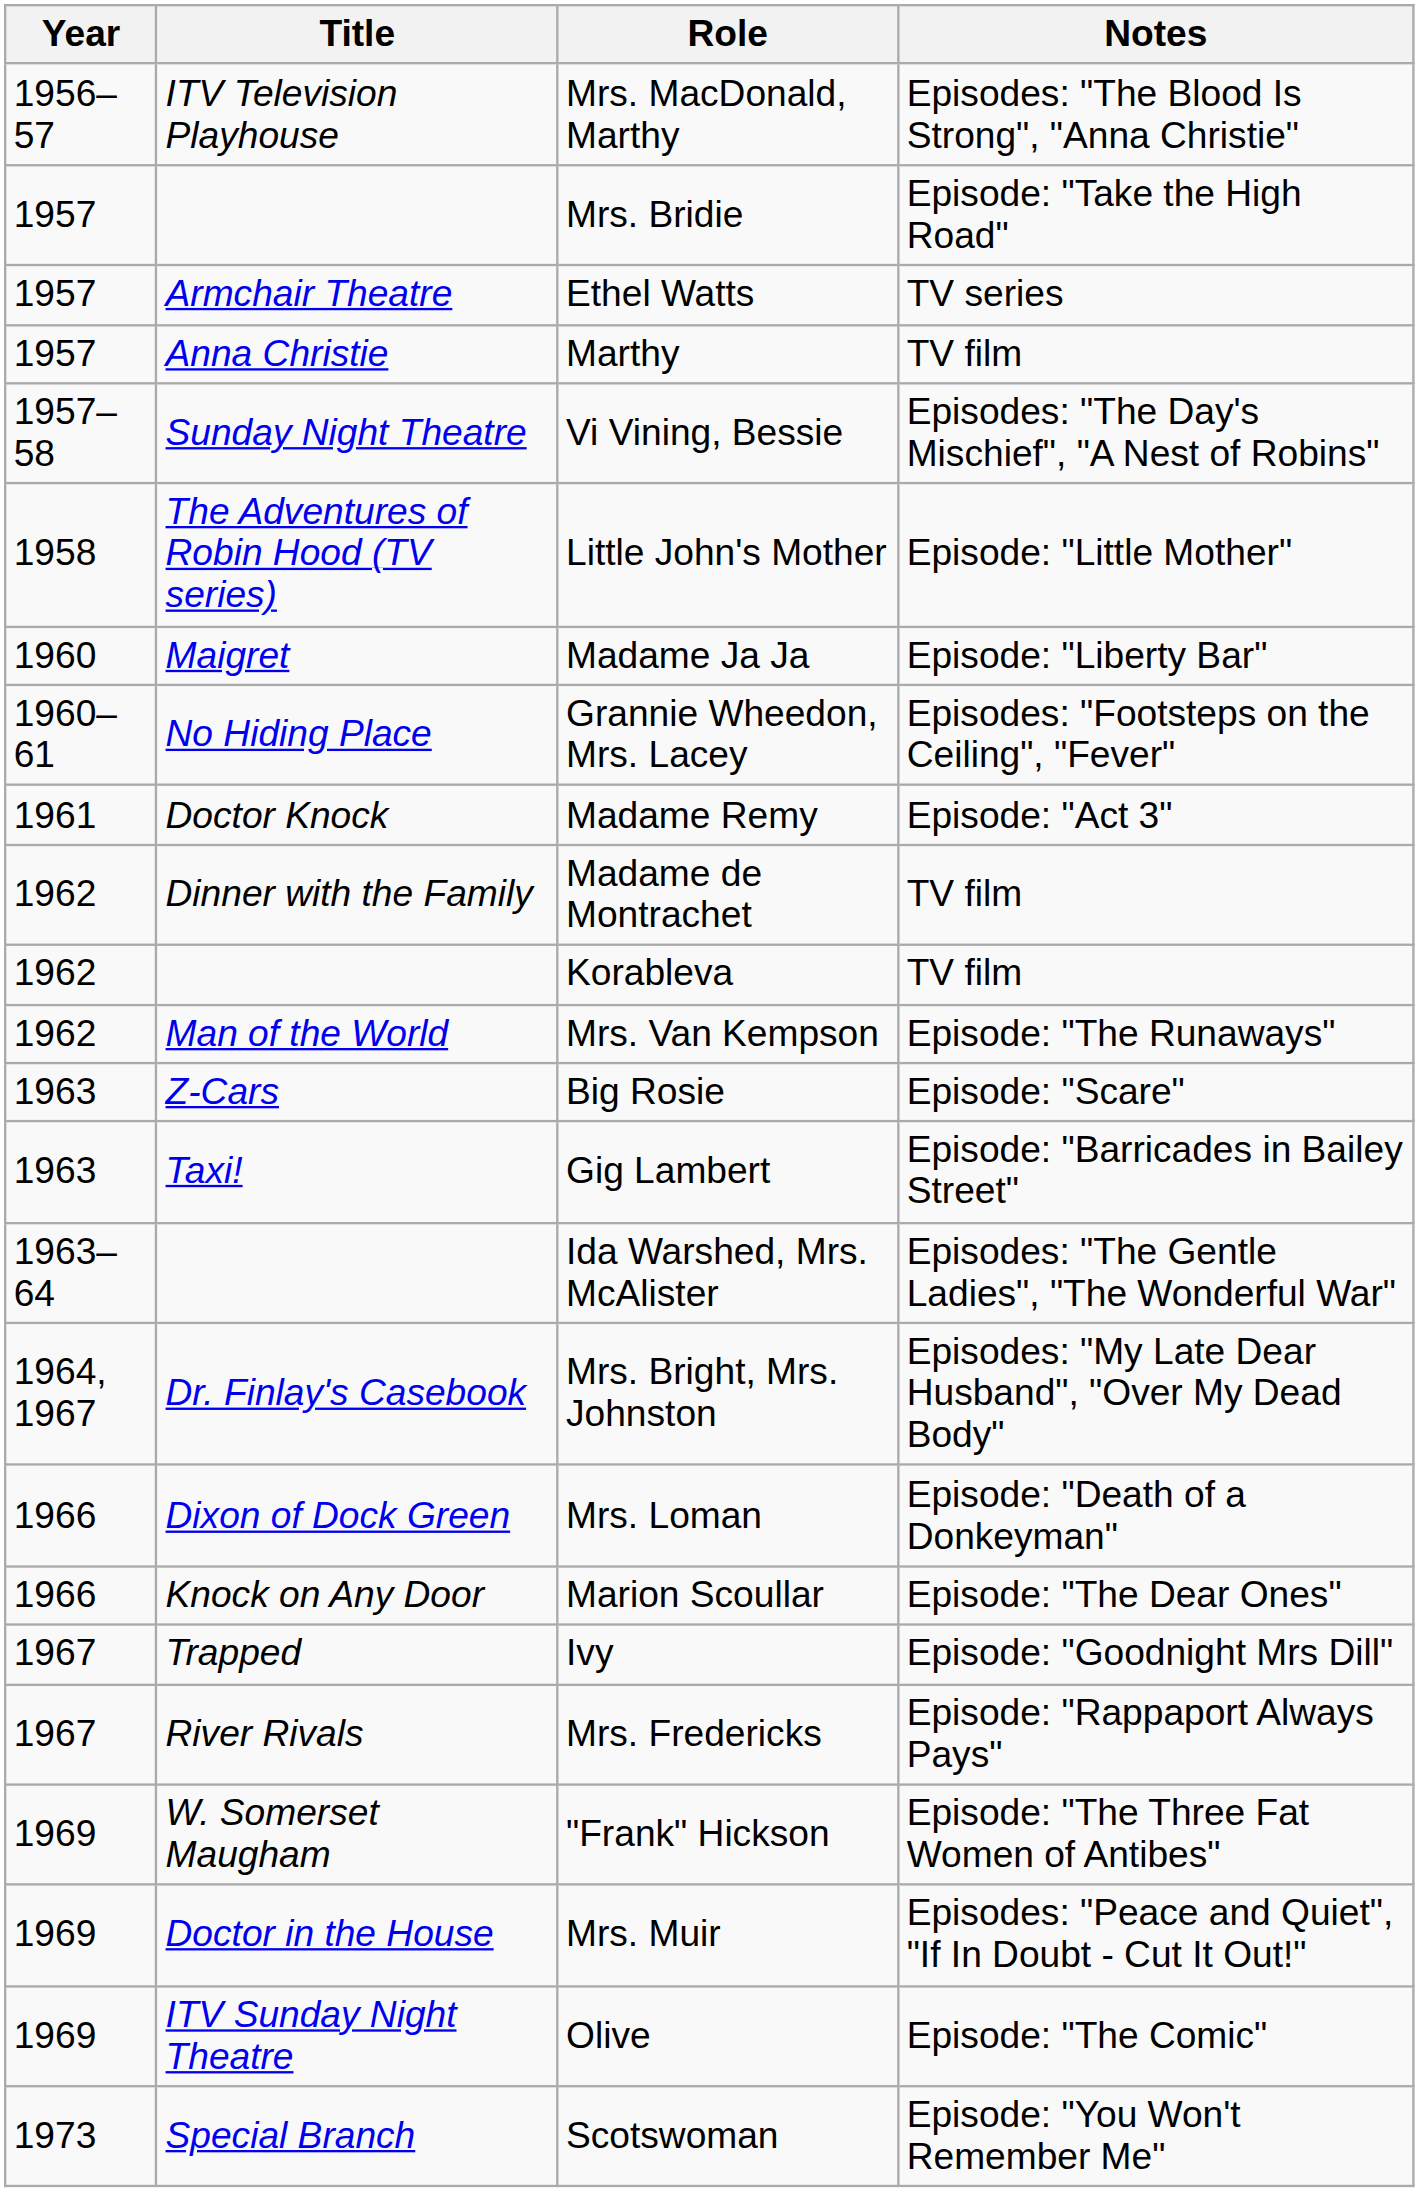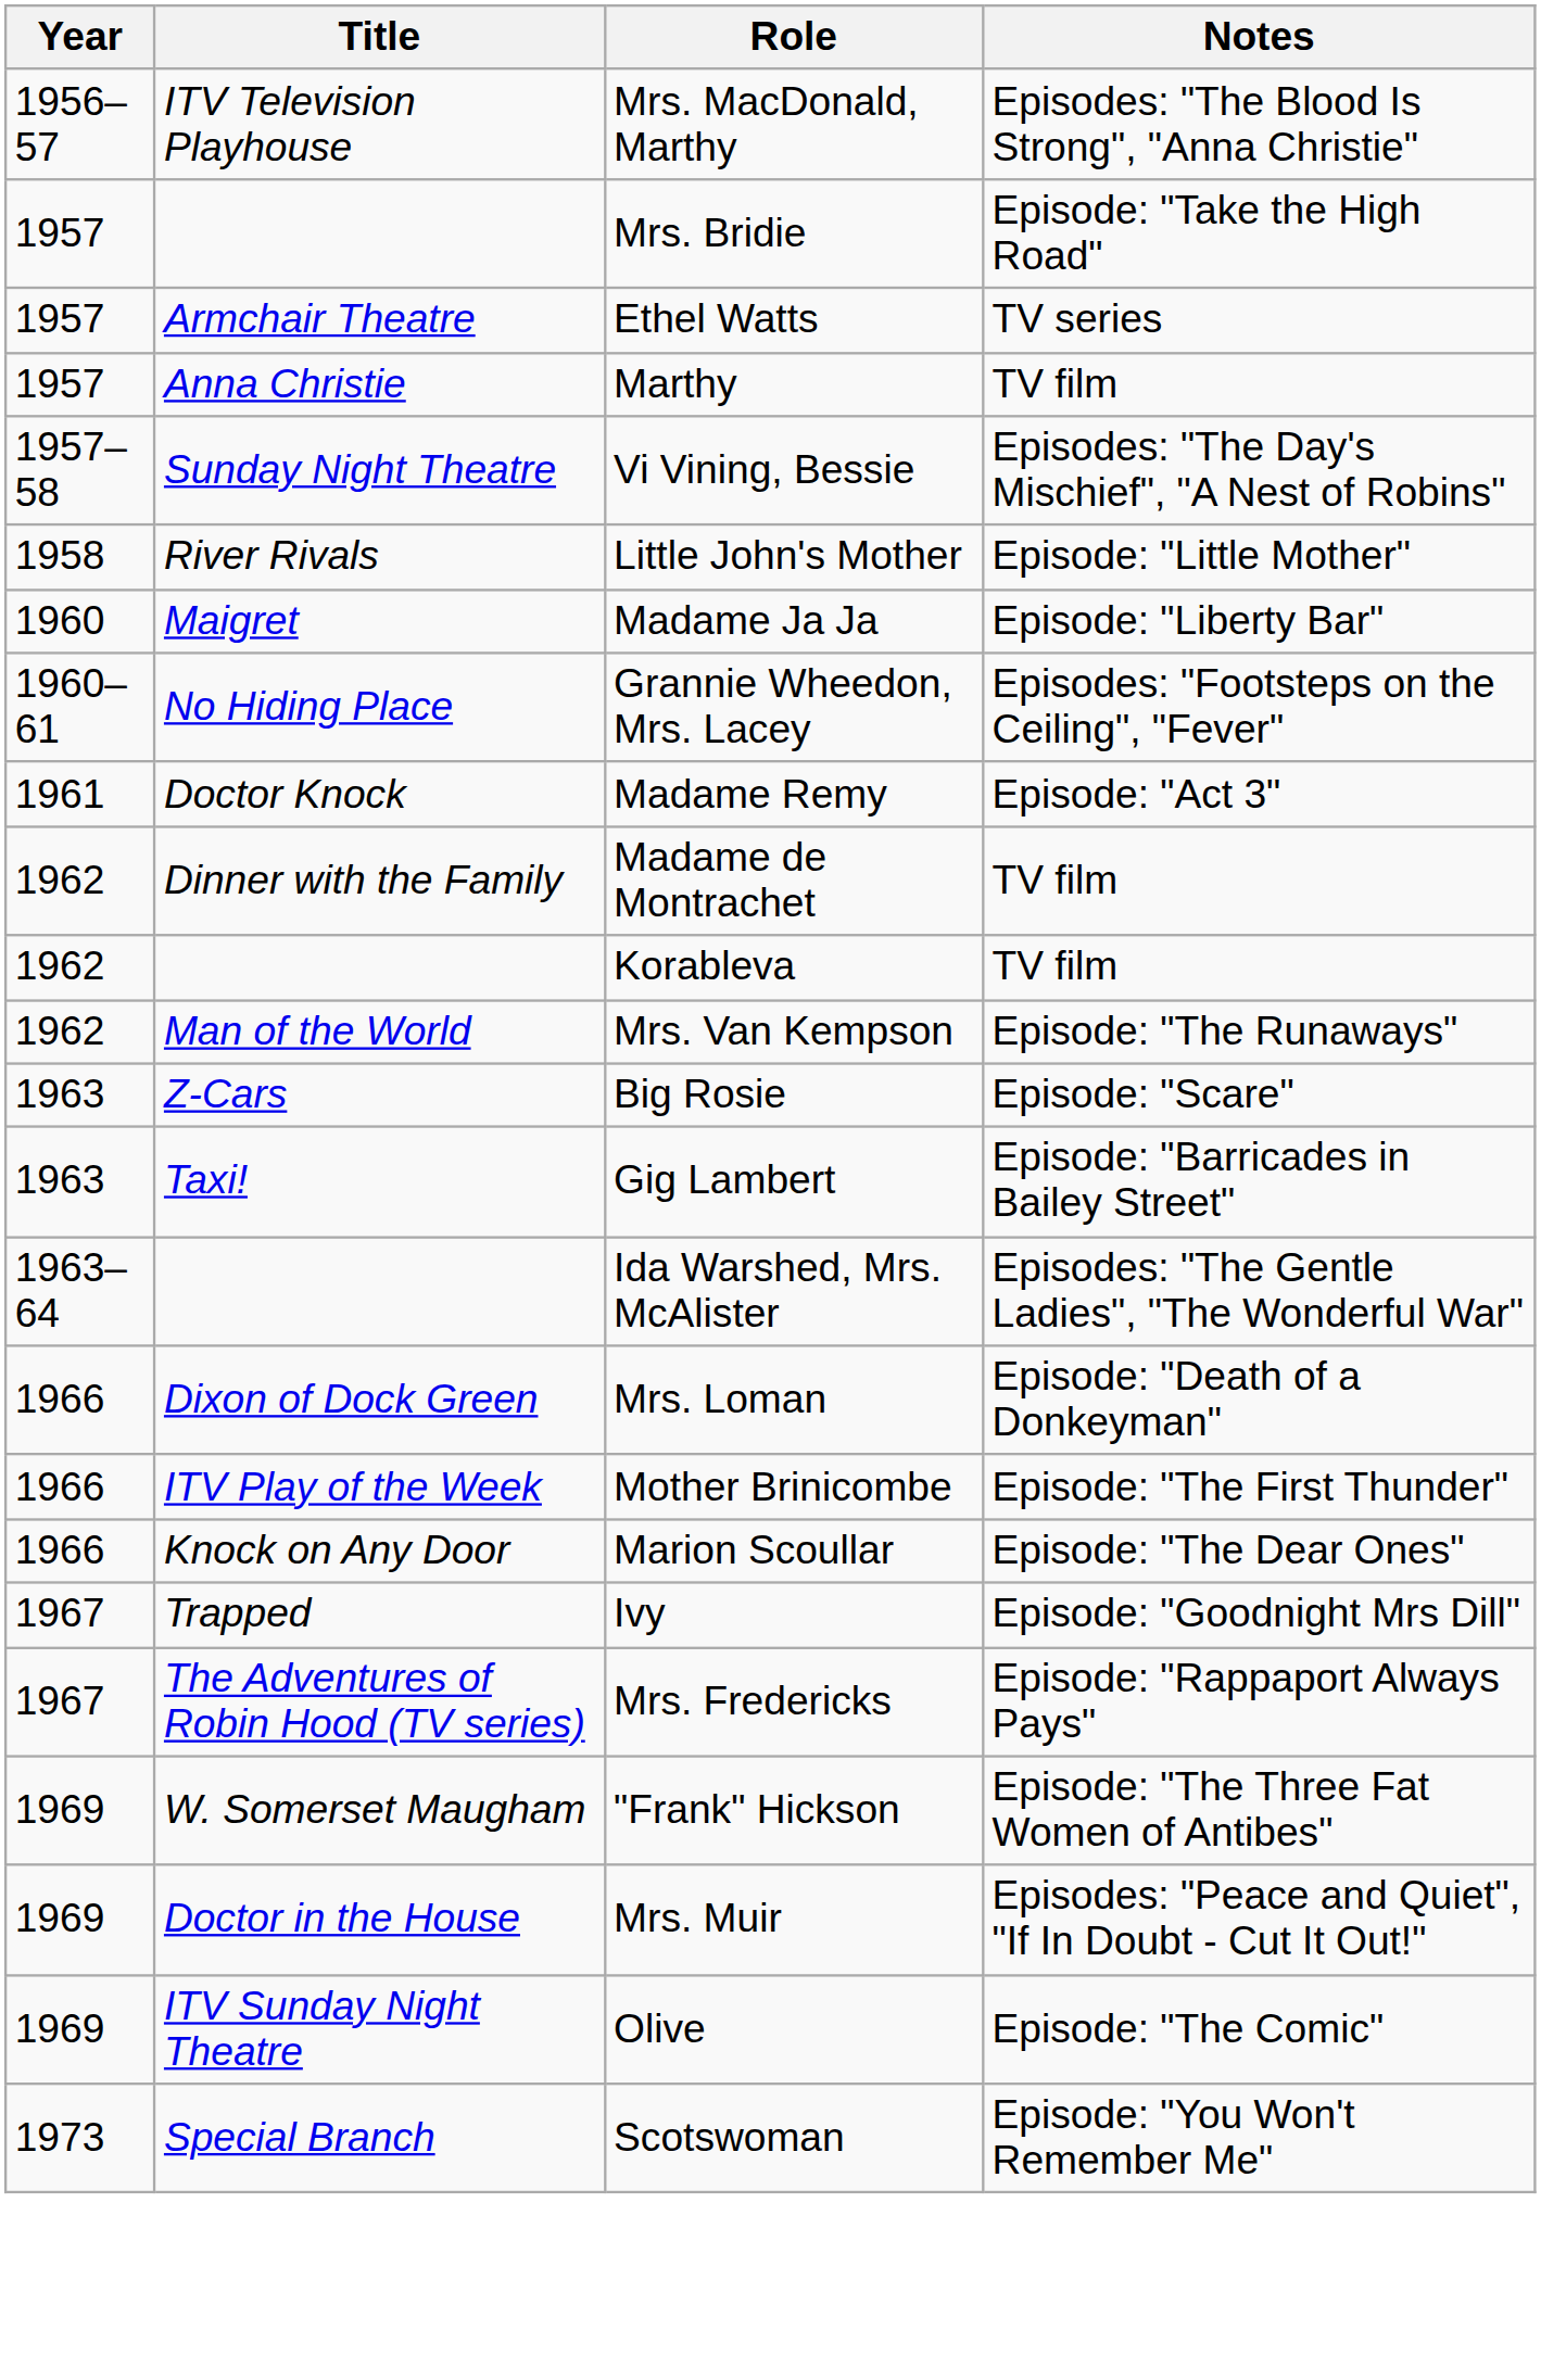 <table class="wikitable sortable">
 <tr>
 <th>Year</th>
 <th>Title</th>
 <th>Role</th>
 <th class="unsortable">Notes</th>
 </tr>
 <tr>
 <td>1956–57</td>
 <td><em>ITV Television Playhouse</em></td>
 <td>Mrs. MacDonald, Marthy</td>
 <td>Episodes: "The Blood Is Strong", "Anna Christie"</td>
 </tr>
 <tr>
 <td>1957</td>
 <td><em></em></td>
 <td>Mrs. Bridie</td>
 <td>Episode: "Take the High Road"</td>
 </tr>
 <tr>
 <td>1957</td>
 <td><em><a href='#'>Armchair Theatre</a></em></td>
 <td>Ethel Watts</td>
 <td>TV series</td>
 </tr>
 <tr>
 <td>1957</td>
 <td><em><a href='#'>Anna Christie</a></em></td>
 <td>Marthy</td>
 <td>TV film</td>
 </tr>
 <tr>
 <td>1957–58</td>
 <td><em><a href='#'>Sunday Night Theatre</a></em></td>
 <td>Vi Vining, Bessie</td>
 <td>Episodes: "The Day's Mischief", "A Nest of Robins"</td>
 </tr>
 <tr>
 <td>1958</td>
-<td><em><a href='#'>The Adventures of Robin Hood (TV series)</a></em></td>
+<td><em>River Rivals</em></td>
 <td>Little John's Mother</td>
 <td>Episode: "Little Mother"</td>
 </tr>
 <tr>
 <td>1960</td>
 <td><em><a href='#'>Maigret</a></em></td>
 <td>Madame Ja Ja</td>
 <td>Episode: "Liberty Bar"</td>
 </tr>
 <tr>
 <td>1960–61</td>
 <td><em><a href='#'>No Hiding Place</a></em></td>
 <td>Grannie Wheedon, Mrs. Lacey</td>
 <td>Episodes: "Footsteps on the Ceiling", "Fever"</td>
 </tr>
 <tr>
 <td>1961</td>
 <td><em>Doctor Knock</em></td>
 <td>Madame Remy</td>
 <td>Episode: "Act 3"</td>
 </tr>
 <tr>
 <td>1962</td>
 <td><em>Dinner with the Family</em></td>
 <td>Madame de Montrachet</td>
 <td>TV film</td>
 </tr>
 <tr>
 <td>1962</td>
 <td><em></em></td>
 <td>Korableva</td>
 <td>TV film</td>
 </tr>
 <tr>
 <td>1962</td>
 <td><em><a href='#'>Man of the World</a></em></td>
 <td>Mrs. Van Kempson</td>
 <td>Episode: "The Runaways"</td>
 </tr>
 <tr>
 <td>1963</td>
 <td><em><a href='#'>Z-Cars</a></em></td>
 <td>Big Rosie</td>
 <td>Episode: "Scare"</td>
 </tr>
 <tr>
 <td>1963</td>
 <td><em><a href='#'>Taxi!</a></em></td>
 <td>Gig Lambert</td>
 <td>Episode: "Barricades in Bailey Street"</td>
 </tr>
 <tr>
 <td>1963–64</td>
 <td><em></em></td>
 <td>Ida Warshed, Mrs. McAlister</td>
 <td>Episodes: "The Gentle Ladies", "The Wonderful War"</td>
 </tr>
 <tr>
-<td>1964, 1967</td>
-<td><em><a href='#'>Dr. Finlay's Casebook</a></em></td>
-<td>Mrs. Bright, Mrs. Johnston</td>
-<td>Episodes: "My Late Dear Husband", "Over My Dead Body"</td>
-</tr>
-<tr>
 <td>1966</td>
 <td><em><a href='#'>Dixon of Dock Green</a></em></td>
 <td>Mrs. Loman</td>
 <td>Episode: "Death of a Donkeyman"</td>
+</tr>
+<tr>
+<td>1966</td>
+<td><em><a href='#'>ITV Play of the Week</a></em></td>
+<td>Mother Brinicombe</td>
+<td>Episode: "The First Thunder"</td>
 </tr>
 <tr>
 <td>1966</td>
 <td><em>Knock on Any Door</em></td>
 <td>Marion Scoullar</td>
 <td>Episode: "The Dear Ones"</td>
 </tr>
 <tr>
 <td>1967</td>
 <td><em>Trapped</em></td>
 <td>Ivy</td>
 <td>Episode: "Goodnight Mrs Dill"</td>
 </tr>
 <tr>
 <td>1967</td>
-<td><em>River Rivals</em></td>
+<td><em><a href='#'>The Adventures of Robin Hood (TV series)</a></em></td>
 <td>Mrs. Fredericks</td>
 <td>Episode: "Rappaport Always Pays"</td>
 </tr>
 <tr>
 <td>1969</td>
 <td><em>W. Somerset Maugham</em></td>
 <td>"Frank" Hickson</td>
 <td>Episode: "The Three Fat Women of Antibes"</td>
 </tr>
 <tr>
 <td>1969</td>
 <td><em><a href='#'>Doctor in the House</a></em></td>
 <td>Mrs. Muir</td>
 <td>Episodes: "Peace and Quiet", "If In Doubt - Cut It Out!"</td>
 </tr>
 <tr>
 <td>1969</td>
 <td><em><a href='#'>ITV Sunday Night Theatre</a></em></td>
 <td>Olive</td>
 <td>Episode: "The Comic"</td>
 </tr>
 <tr>
 <td>1973</td>
 <td><em><a href='#'>Special Branch</a></em></td>
 <td>Scotswoman</td>
 <td>Episode: "You Won't Remember Me"</td>
 </tr>
 </table>
